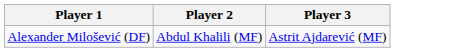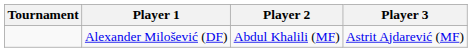 <table class="wikitable">
 <tr>
+<th>Tournament</th>
 <th>Player 1</th>
 <th>Player 2</th>
 <th>Player 3</th>
 </tr>
 <tr>
+<td></td>
 <td><a href='#'>Alexander Milošević</a> (<a href='#'>DF</a>)</td>
 <td><a href='#'>Abdul Khalili</a> (<a href='#'>MF</a>)</td>
 <td><a href='#'>Astrit Ajdarević</a> (<a href='#'>MF</a>)</td>
 </tr>
 </table>
